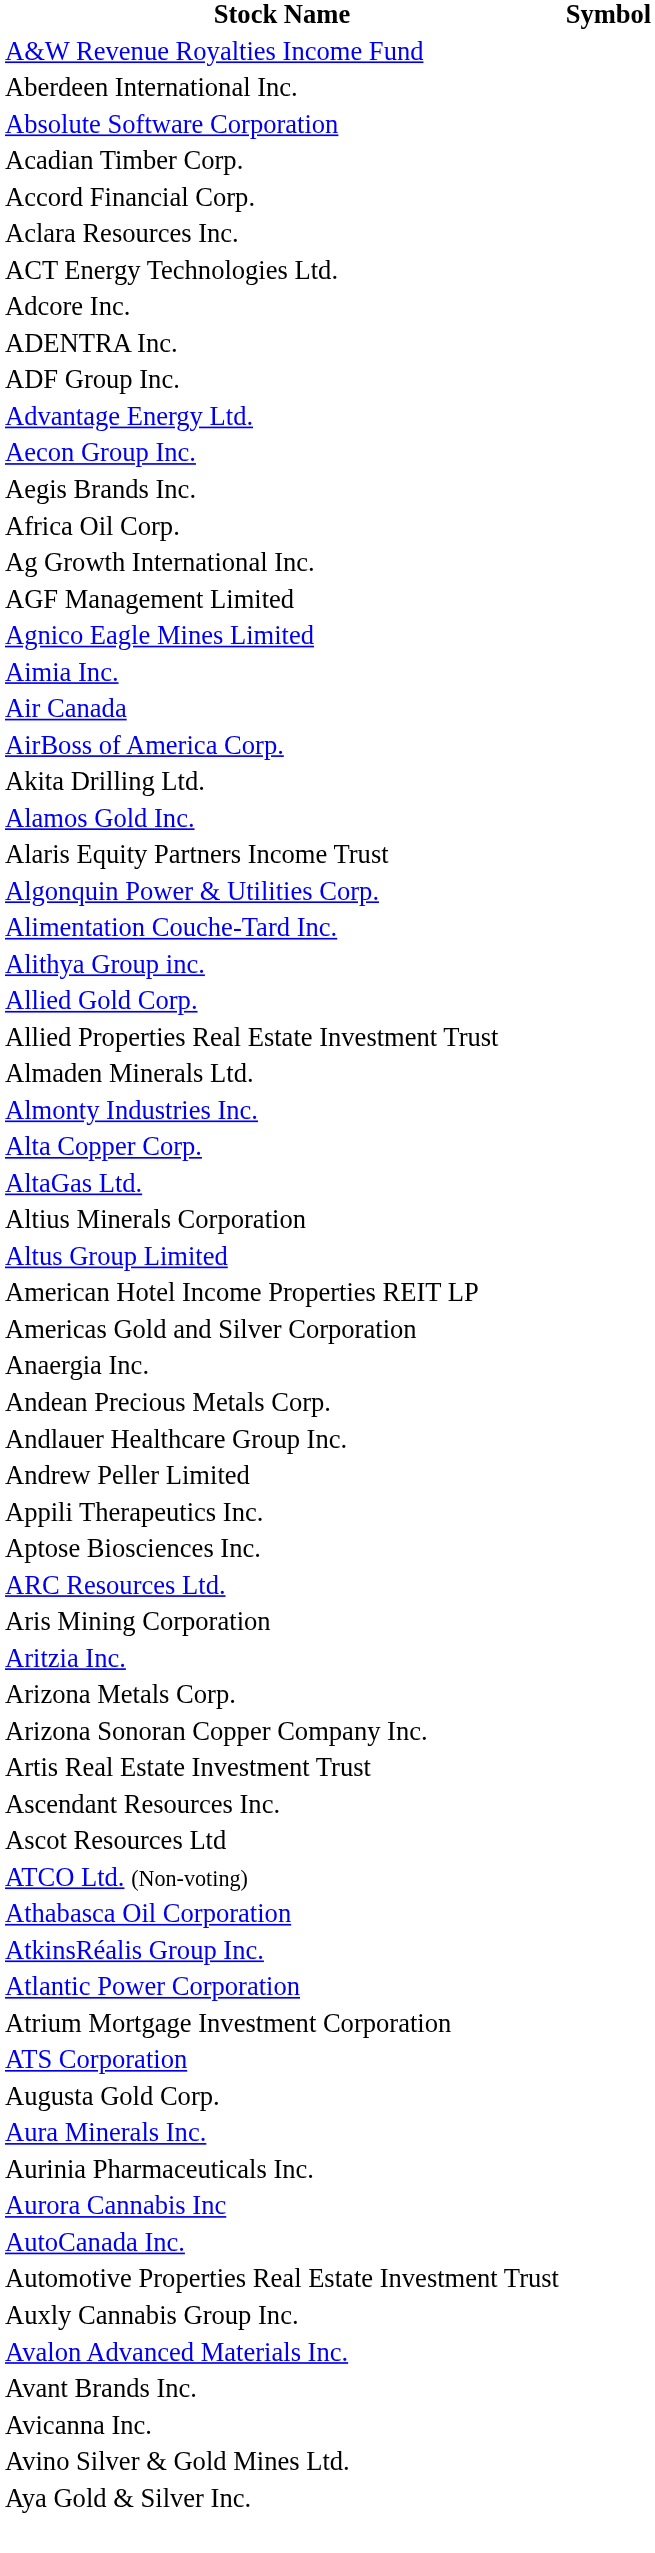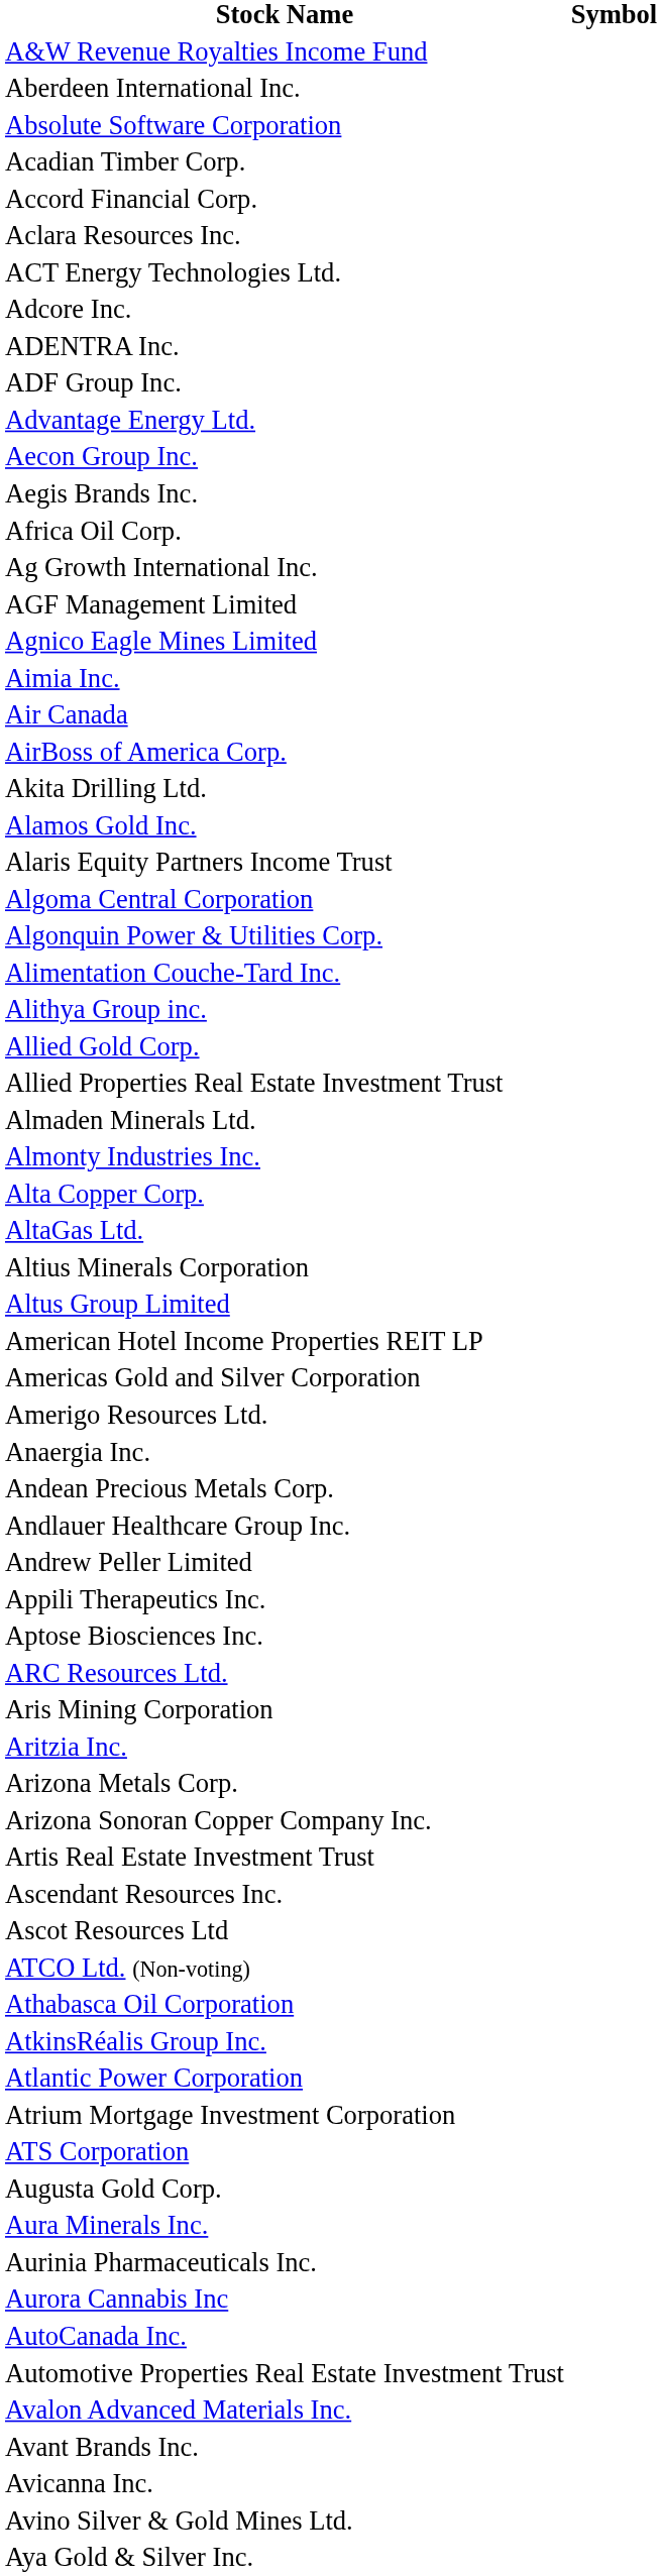 <table style="background:transparent;">
 <tr>
 <th>Stock Name</th>
 <th>Symbol</th>
 </tr>
 <tr --->
 <td><a href='#'>A&W Revenue Royalties Income Fund</a></td>
 <td></td>
 </tr>
 <tr --->
 <td>Aberdeen International Inc.</td>
 <td></td>
 </tr>
 <tr --->
 <td><a href='#'>Absolute Software Corporation</a></td>
 <td></td>
 </tr>
 <tr --->
 <td>Acadian Timber Corp.</td>
 <td></td>
 </tr>
 <tr --->
 <td>Accord Financial Corp.</td>
 <td></td>
 </tr>
 <tr>
 <td>Aclara Resources Inc.</td>
 <td></td>
 </tr>
 <tr --->
 <td>ACT Energy Technologies Ltd.</td>
 <td></td>
 </tr>
 <tr --->
 <td>Adcore Inc.</td>
 <td></td>
 </tr>
 <tr>
 <td>ADENTRA Inc.</td>
 <td></td>
 </tr>
 <tr --->
 <td>ADF Group Inc.</td>
 <td></td>
 </tr>
 <tr --->
 <td><a href='#'>Advantage Energy Ltd.</a></td>
 <td></td>
 </tr>
 <tr --->
 <td><a href='#'>Aecon Group Inc.</a></td>
 <td></td>
 </tr>
 <tr --->
 <td>Aegis Brands Inc.</td>
 <td></td>
 </tr>
 <tr --->
 <td>Africa Oil Corp.</td>
 <td></td>
 </tr>
 <tr --->
 <td>Ag Growth International Inc.</td>
 <td></td>
 </tr>
 <tr --->
 <td>AGF Management Limited</td>
 <td></td>
 </tr>
 <tr --->
 <td><a href='#'>Agnico Eagle Mines Limited</a></td>
 <td></td>
 </tr>
 <tr --->
 <td><a href='#'>Aimia Inc.</a></td>
 <td></td>
 </tr>
 <tr --->
 <td><a href='#'>Air Canada</a></td>
 <td></td>
 </tr>
 <tr --->
 <td><a href='#'>AirBoss of America Corp.</a></td>
 <td></td>
 </tr>
 <tr --->
 <td>Akita Drilling Ltd.</td>
 <td></td>
 </tr>
 <tr --->
 <td><a href='#'>Alamos Gold Inc.</a></td>
 <td></td>
 </tr>
 <tr --->
 <td>Alaris Equity Partners Income Trust</td>
 <td></td>
 </tr>
 <tr --->
+<td><a href='#'>Algoma Central Corporation</a></td>
+<td></td>
+</tr>
+<tr --->
 <td><a href='#'>Algonquin Power & Utilities Corp.</a></td>
 <td></td>
 </tr>
 <tr --->
 <td><a href='#'>Alimentation Couche-Tard Inc.</a></td>
 <td></td>
 </tr>
 <tr --->
 <td><a href='#'>Alithya Group inc.</a></td>
 <td></td>
 </tr>
 <tr>
 <td><a href='#'>Allied Gold Corp.</a></td>
 <td></td>
 </tr>
 <tr --->
 <td>Allied Properties Real Estate Investment Trust</td>
 <td></td>
 </tr>
 <tr>
 <td>Almaden Minerals Ltd.</td>
 <td></td>
 </tr>
 <tr>
 <td><a href='#'>Almonty Industries Inc.</a></td>
 <td></td>
 </tr>
 <tr>
 <td><a href='#'>Alta Copper Corp.</a></td>
 <td></td>
 </tr>
 <tr --->
 <td><a href='#'>AltaGas Ltd.</a></td>
 <td></td>
 </tr>
 <tr>
 <td>Altius Minerals Corporation</td>
 <td></td>
 </tr>
 <tr --->
 <td><a href='#'>Altus Group Limited</a></td>
 <td></td>
 </tr>
 <tr --->
 <td>American Hotel Income Properties REIT LP</td>
 <td></td>
 </tr>
 <tr --->
 <td>Americas Gold and Silver Corporation</td>
+<td></td>
+</tr>
+<tr --->
+<td>Amerigo Resources Ltd.</td>
 <td></td>
 </tr>
 <tr --->
 <td>Anaergia Inc.</td>
 <td></td>
 </tr>
 <tr>
 <td>Andean Precious Metals Corp.</td>
 <td></td>
 </tr>
 <tr --->
 <td>Andlauer Healthcare Group Inc.</td>
 <td></td>
 </tr>
 <tr --->
 <td>Andrew Peller Limited</td>
 <td></td>
 </tr>
 <tr --->
 <td>Appili Therapeutics Inc.</td>
 <td></td>
 </tr>
 <tr --->
 <td>Aptose Biosciences Inc.</td>
 <td></td>
 </tr>
 <tr --->
 <td><a href='#'>ARC Resources Ltd.</a></td>
 <td></td>
 </tr>
 <tr>
 <td>Aris Mining Corporation</td>
 <td></td>
 </tr>
 <tr>
 <td><a href='#'>Aritzia Inc.</a></td>
 <td></td>
 </tr>
 <tr>
 <td>Arizona Metals Corp.</td>
 <td></td>
 </tr>
 <tr>
 <td>Arizona Sonoran Copper Company Inc.</td>
 <td></td>
 </tr>
 <tr --->
 <td>Artis Real Estate Investment Trust</td>
 <td></td>
 </tr>
 <tr>
 <td>Ascendant Resources Inc.</td>
 <td></td>
 </tr>
 <tr --->
 <td>Ascot Resources Ltd</td>
 <td></td>
 </tr>
 <tr --->
 <td><a href='#'>ATCO Ltd.</a> <small>(Non-voting)</small></td>
 <td></td>
 </tr>
 <tr --->
 <td><a href='#'>Athabasca Oil Corporation</a></td>
 <td></td>
 </tr>
 <tr>
 <td><a href='#'>AtkinsRéalis Group Inc.</a></td>
 <td></td>
 </tr>
 <tr --->
 <td><a href='#'>Atlantic Power Corporation</a></td>
 <td></td>
 </tr>
 <tr --->
 <td>Atrium Mortgage Investment Corporation</td>
 <td></td>
 </tr>
 <tr --->
 <td><a href='#'>ATS Corporation</a></td>
 <td></td>
 </tr>
 <tr>
 <td>Augusta Gold Corp.</td>
 <td></td>
 </tr>
 <tr --->
 <td><a href='#'>Aura Minerals Inc.</a></td>
 <td></td>
 </tr>
 <tr --->
 <td>Aurinia Pharmaceuticals Inc.</td>
 <td></td>
 </tr>
 <tr --->
 <td><a href='#'>Aurora Cannabis Inc</a></td>
 <td></td>
 </tr>
 <tr>
 <td><a href='#'>AutoCanada Inc.</a></td>
 <td></td>
 </tr>
 <tr --->
 <td>Automotive Properties Real Estate Investment Trust</td>
 <td></td>
 </tr>
-<tr>
-<td>Auxly Cannabis Group Inc.</td>
-<td></td>
-</tr>
 <tr --->
 <td><a href='#'>Avalon Advanced Materials Inc.</a></td>
 <td></td>
 </tr>
 <tr>
 <td>Avant Brands Inc.</td>
 <td></td>
 </tr>
 <tr>
 <td>Avicanna Inc.</td>
 <td></td>
 </tr>
 <tr --->
 <td>Avino Silver & Gold Mines Ltd.</td>
 <td></td>
 </tr>
 <tr --->
 <td>Aya Gold & Silver Inc.</td>
 <td></td>
 </tr>
 <tr --->
 </tr>
 </table>
